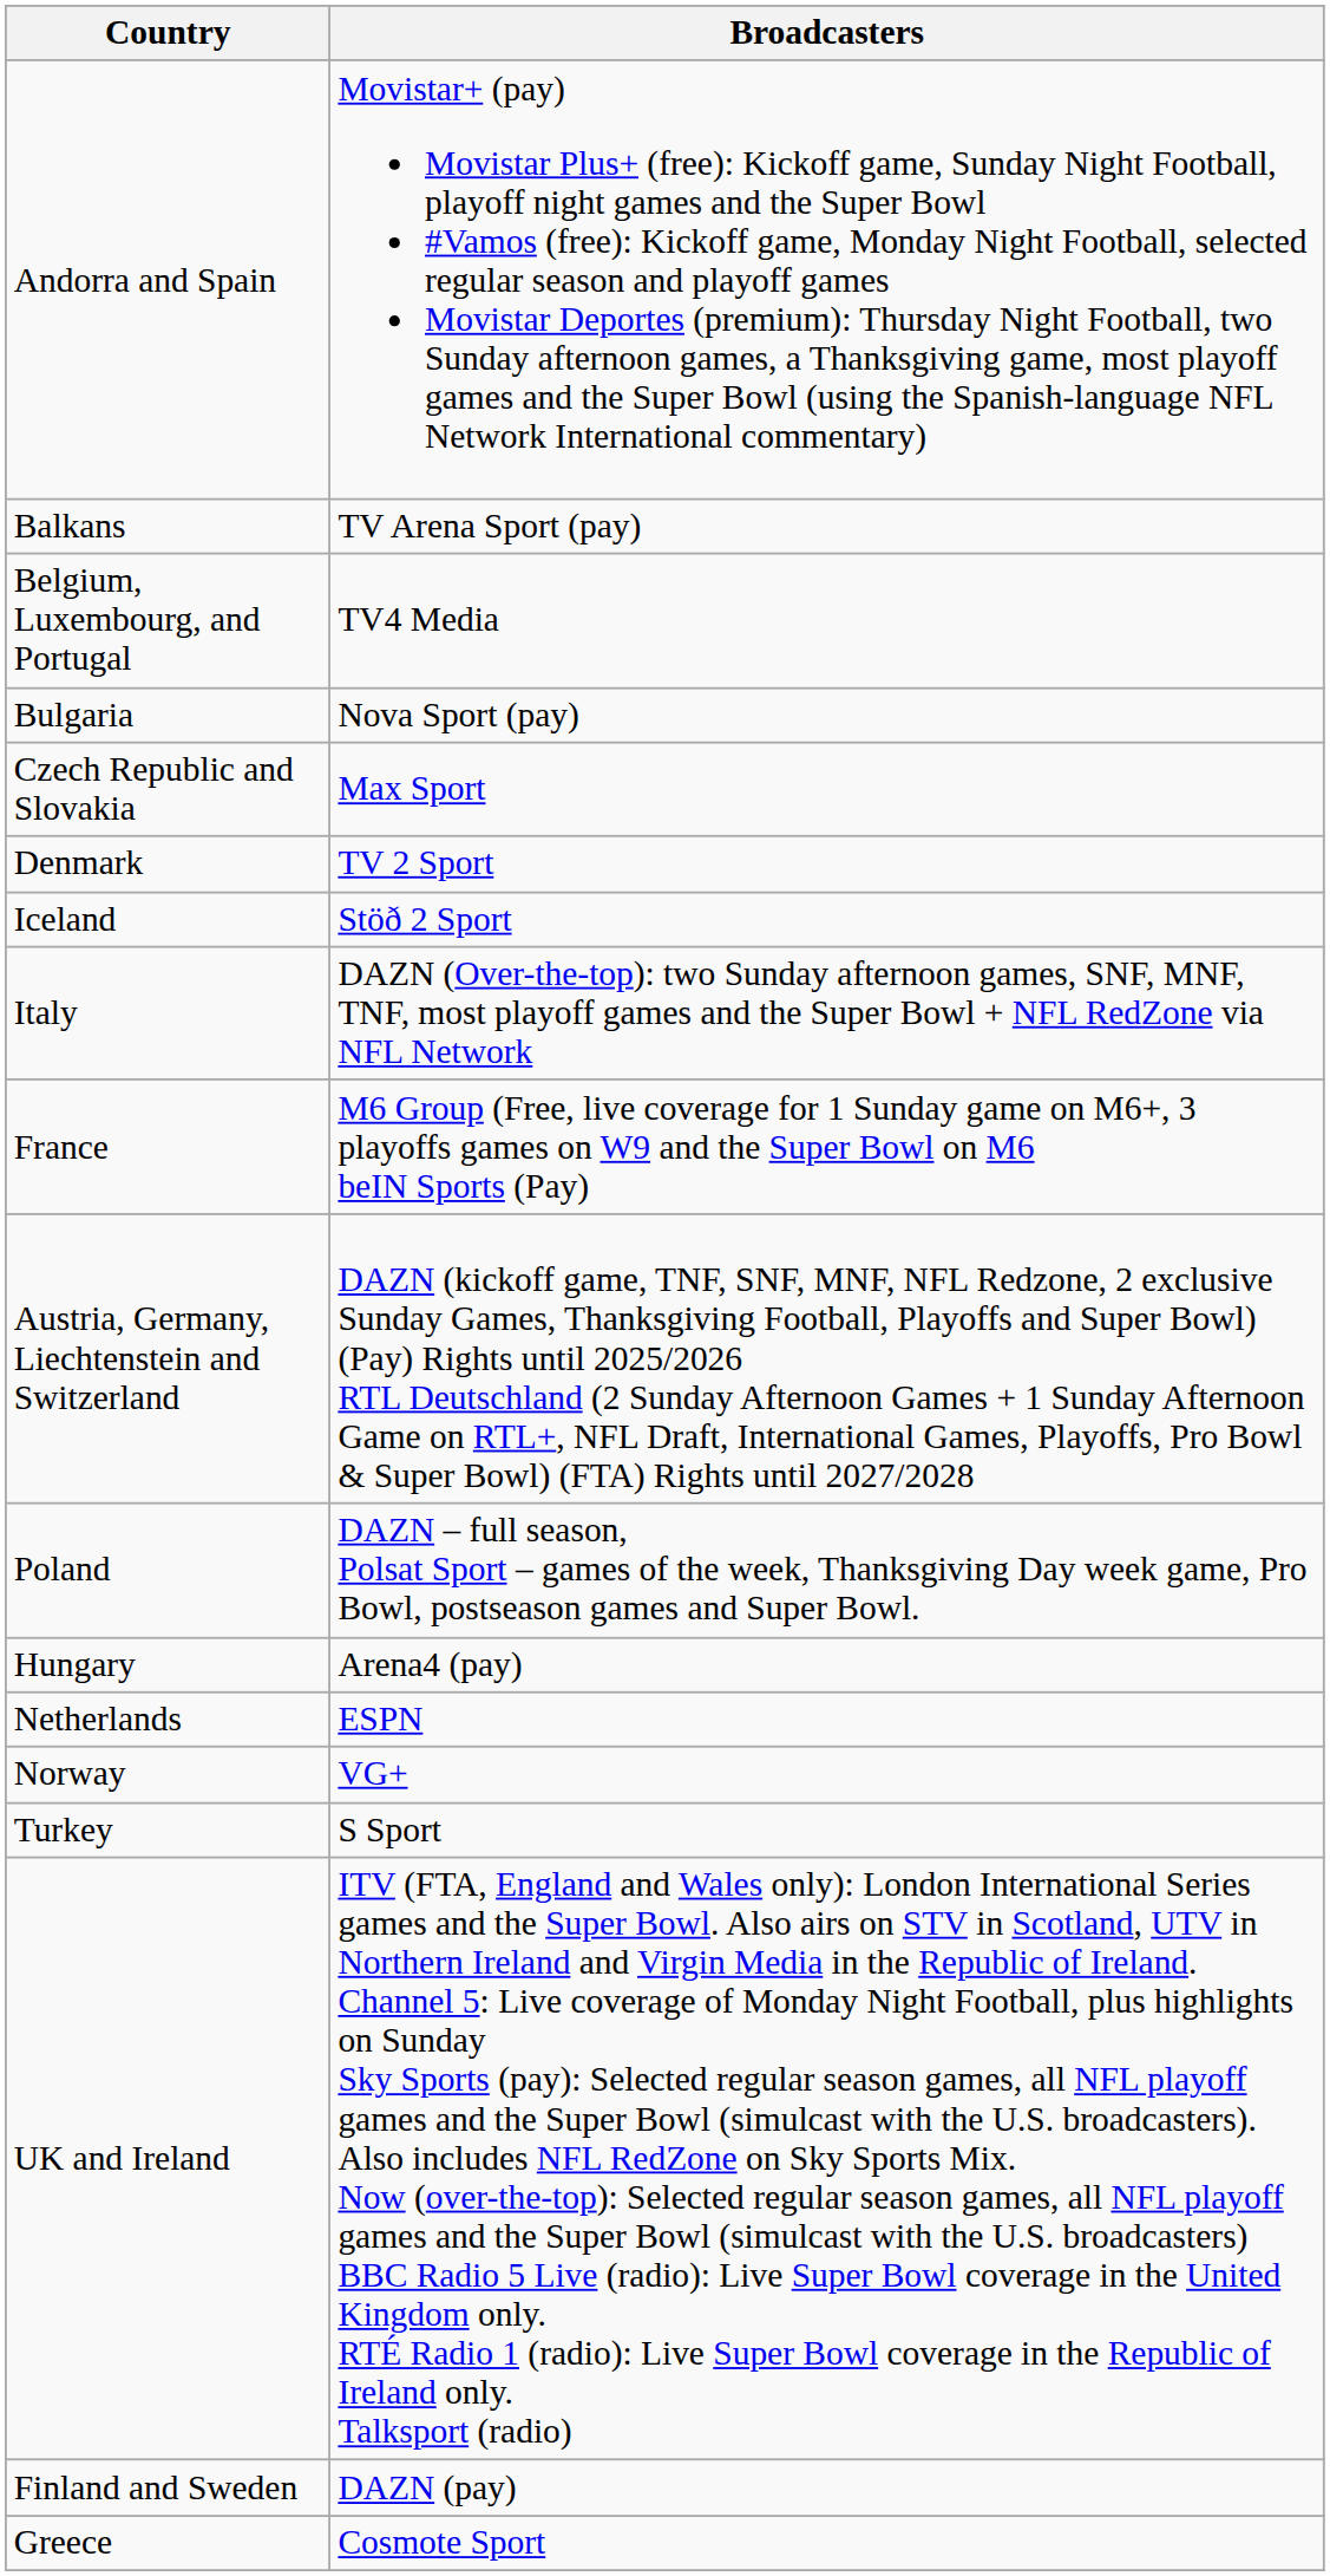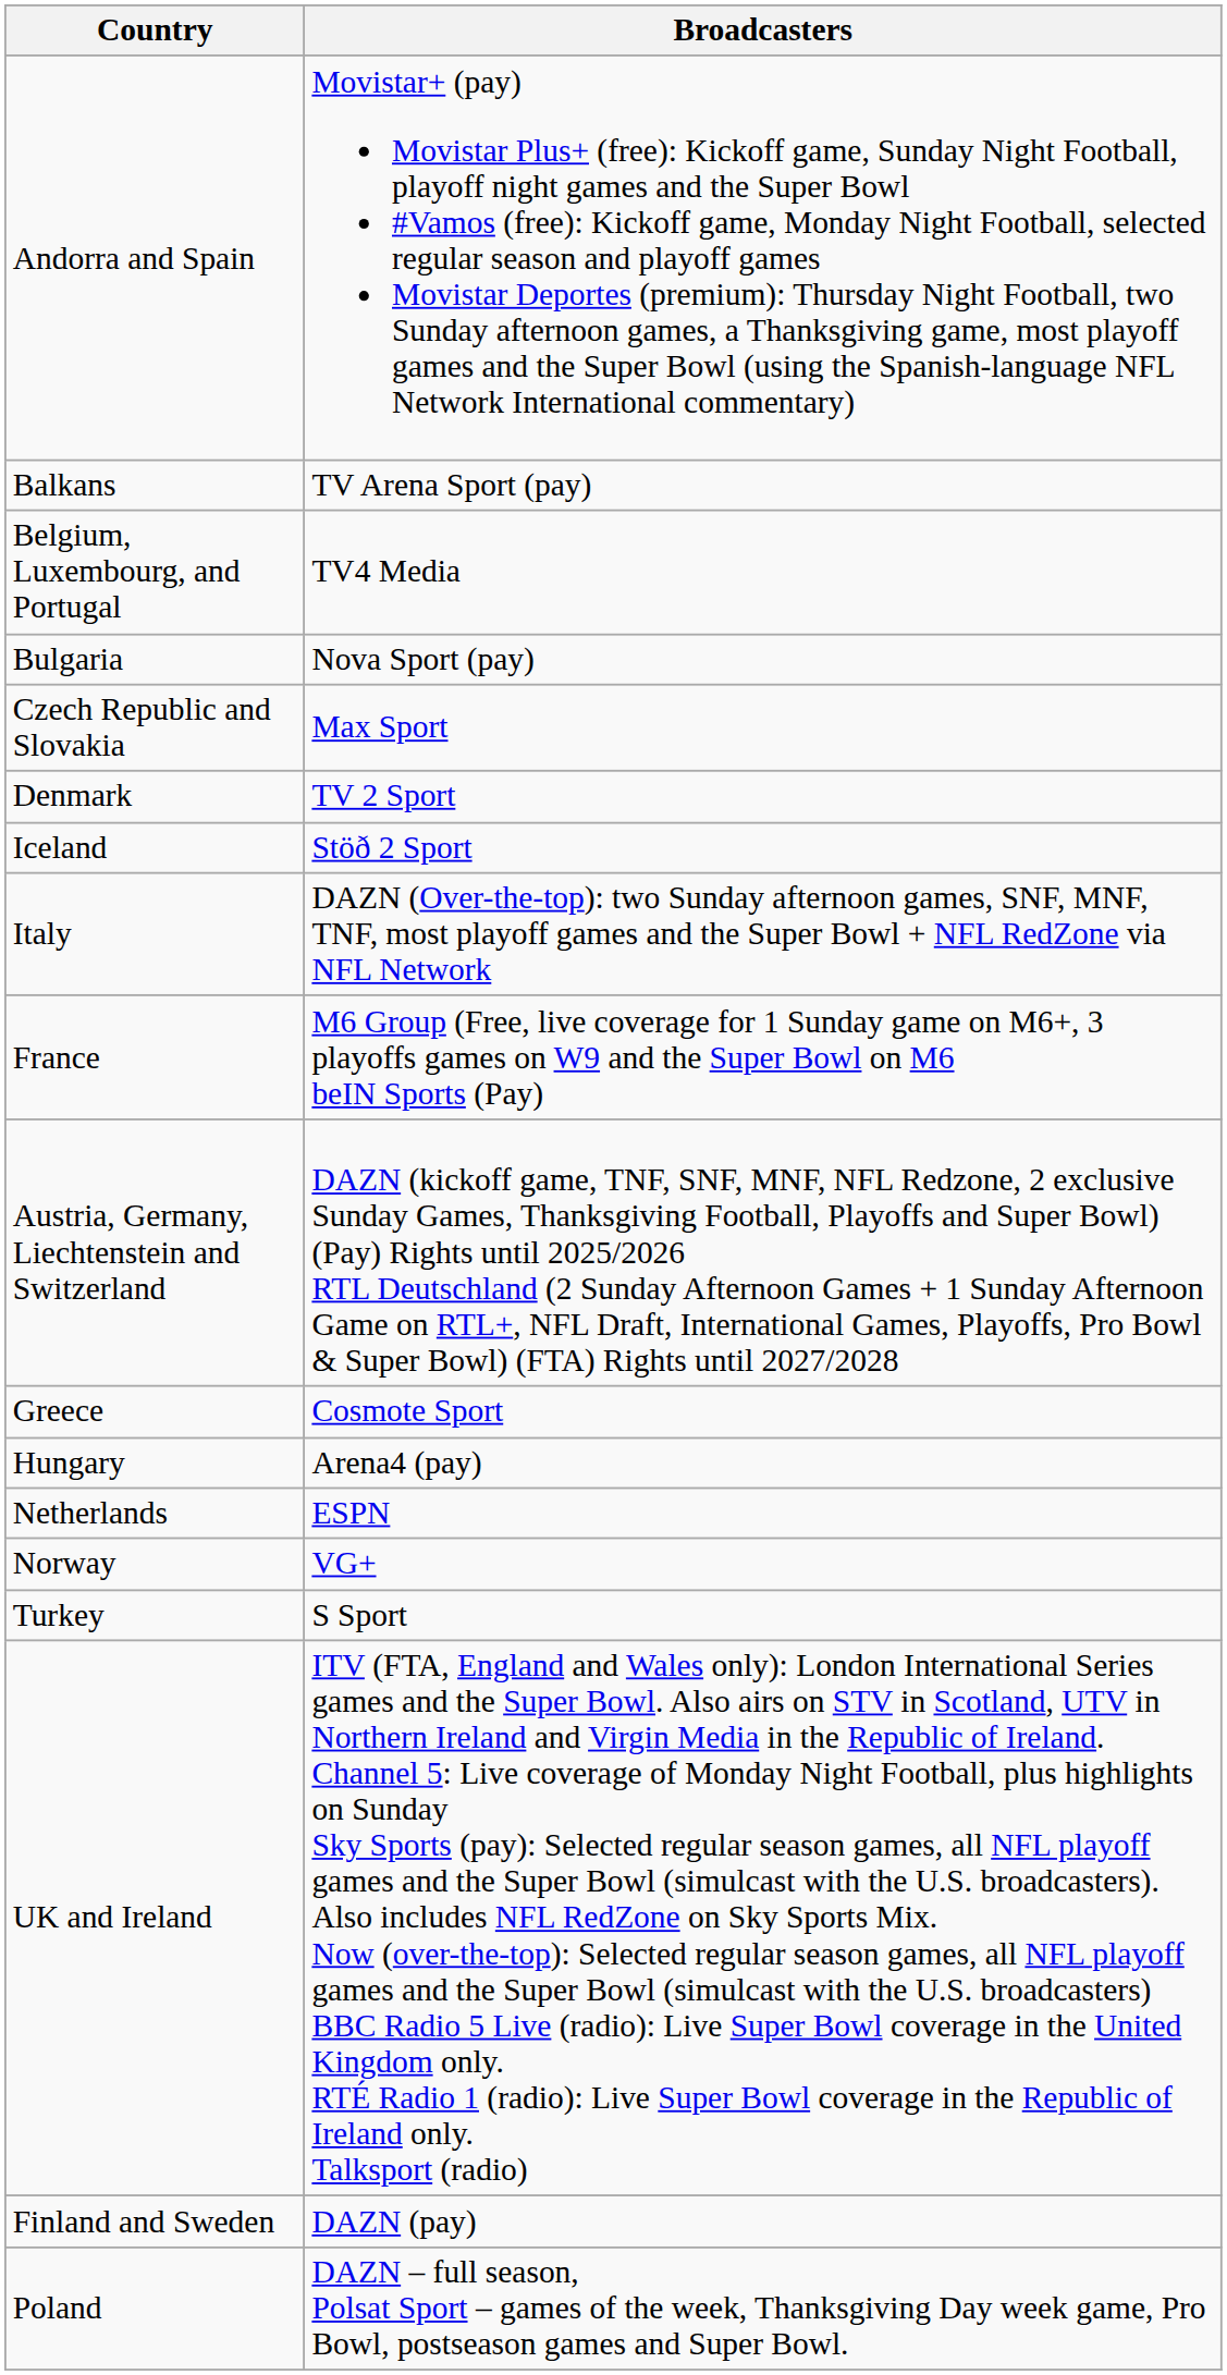 <table class="wikitable">
 <tr>
 <th>Country</th>
 <th>Broadcasters</th>
 </tr>
 <tr>
 <td>Andorra and Spain</td>
 <td><a href='#'>Movistar+</a> (pay)<br><ul><li><a href='#'>Movistar Plus+</a> (free): Kickoff game, Sunday Night Football, playoff night games and the Super Bowl</li><li><a href='#'>#Vamos</a> (free): Kickoff game, Monday Night Football, selected regular season and playoff games</li><li><a href='#'>Movistar Deportes</a> (premium): Thursday Night Football, two Sunday afternoon games, a Thanksgiving game, most playoff games and the Super Bowl (using the Spanish-language NFL Network International commentary)</li></ul></td>
 </tr>
 <tr>
 <td>Balkans</td>
 <td>TV Arena Sport (pay)</td>
 </tr>
 <tr>
 <td>Belgium, Luxembourg, and Portugal</td>
 <td>TV4 Media</td>
 </tr>
 <tr>
 <td>Bulgaria</td>
 <td>Nova Sport (pay)</td>
 </tr>
 <tr>
 <td>Czech Republic and Slovakia</td>
 <td><a href='#'>Max Sport</a></td>
 </tr>
 <tr>
 <td>Denmark</td>
 <td><a href='#'>TV 2 Sport</a></td>
 </tr>
 <tr>
 <td>Iceland</td>
 <td><a href='#'>Stöð 2 Sport</a></td>
 </tr>
 <tr>
 <td>Italy</td>
 <td>DAZN (<a href='#'>Over-the-top</a>): two Sunday afternoon games, SNF, MNF, TNF, most playoff games and the Super Bowl + <a href='#'>NFL RedZone</a> via <a href='#'>NFL Network</a></td>
 </tr>
 <tr>
 <td>France</td>
 <td><a href='#'>M6 Group</a> (Free, live coverage for 1 Sunday game on M6+, 3 playoffs games on <a href='#'>W9</a> and the <a href='#'>Super Bowl</a> on <a href='#'>M6</a> <br> <a href='#'>beIN Sports</a> (Pay)</td>
 </tr>
 <tr>
 <td>Austria, Germany, Liechtenstein and Switzerland</td>
 <td><br><a href='#'>DAZN</a> (kickoff game, TNF, SNF, MNF, NFL Redzone, 2 exclusive Sunday Games, Thanksgiving Football, Playoffs and Super Bowl) (Pay) Rights until 2025/2026 <br><a href='#'>RTL Deutschland</a> (2 Sunday Afternoon Games + 1 Sunday Afternoon Game on <a href='#'>RTL+</a>, NFL Draft, International Games, Playoffs, Pro Bowl & Super Bowl) (FTA) Rights until 2027/2028 </td>
 </tr>
 <tr>
-<td>Poland</td>
-<td><a href='#'>DAZN</a> – full season,<br><a href='#'>Polsat Sport</a> – games of the week, Thanksgiving Day week game, Pro Bowl, postseason games and Super Bowl.</td>
+<td>Greece</td>
+<td><a href='#'>Cosmote Sport</a></td>
 </tr>
 <tr>
 <td>Hungary</td>
 <td>Arena4 (pay)</td>
 </tr>
 <tr>
 <td>Netherlands</td>
 <td><a href='#'>ESPN</a></td>
 </tr>
 <tr>
 <td>Norway</td>
 <td><a href='#'>VG+</a></td>
 </tr>
 <tr>
 <td>Turkey</td>
 <td>S Sport</td>
 </tr>
 <tr>
 <td>UK and Ireland</td>
 <td><a href='#'>ITV</a> (FTA, <a href='#'>England</a> and <a href='#'>Wales</a> only): London International Series games and the <a href='#'>Super Bowl</a>. Also airs on <a href='#'>STV</a> in <a href='#'>Scotland</a>, <a href='#'>UTV</a> in <a href='#'>Northern Ireland</a> and <a href='#'>Virgin Media</a> in the <a href='#'>Republic of Ireland</a>. <br> <a href='#'>Channel 5</a>: Live coverage of Monday Night Football, plus highlights on Sunday <br> <a href='#'>Sky Sports</a> (pay): Selected regular season games, all <a href='#'>NFL playoff</a> games and the Super Bowl (simulcast with the U.S. broadcasters). Also includes <a href='#'>NFL RedZone</a> on Sky Sports Mix. <br> <a href='#'>Now</a> (<a href='#'>over-the-top</a>): Selected regular season games, all <a href='#'>NFL playoff</a> games and the Super Bowl (simulcast with the U.S. broadcasters) <br> <a href='#'>BBC Radio 5 Live</a> (radio): Live <a href='#'>Super Bowl</a> coverage in the <a href='#'>United Kingdom</a> only. <br> <a href='#'>RTÉ Radio 1</a> (radio): Live <a href='#'>Super Bowl</a> coverage in the <a href='#'>Republic of Ireland</a> only. <br> <a href='#'>Talksport</a> (radio)</td>
 </tr>
 <tr>
 <td>Finland and Sweden</td>
 <td><a href='#'>DAZN</a> (pay)</td>
 </tr>
 <tr>
-<td>Greece</td>
-<td><a href='#'>Cosmote Sport</a></td>
+<td>Poland</td>
+<td><a href='#'>DAZN</a> – full season,<br><a href='#'>Polsat Sport</a> – games of the week, Thanksgiving Day week game, Pro Bowl, postseason games and Super Bowl.</td>
 </tr>
 </table>
